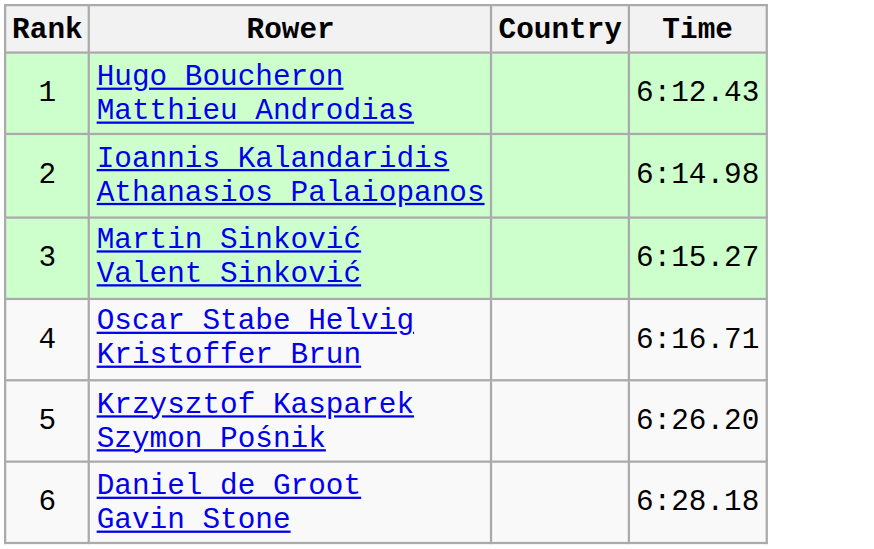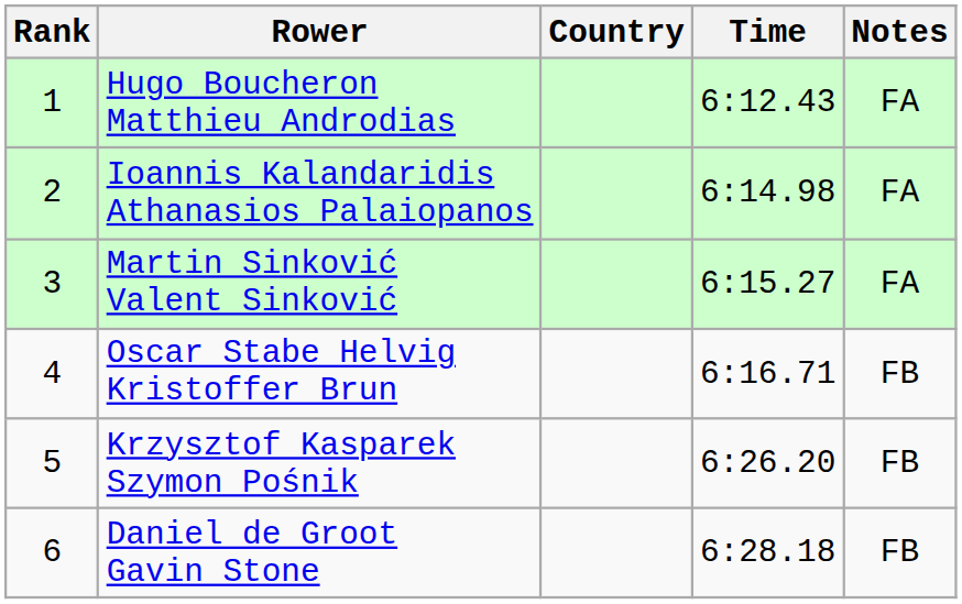 <table class="wikitable" style="text-align:center">
 <tr>
 <th>Rank</th>
 <th>Rower</th>
 <th>Country</th>
 <th>Time</th>
+<th>Notes</th>
 </tr>
 <tr bgcolor=ccffcc>
 <td>1</td>
 <td align="left"><a href='#'>Hugo Boucheron</a><br><a href='#'>Matthieu Androdias</a></td>
 <td align="left"></td>
 <td>6:12.43</td>
+<td>FA</td>
 </tr>
 <tr bgcolor=ccffcc>
 <td>2</td>
 <td align="left"><a href='#'>Ioannis Kalandaridis</a><br><a href='#'>Athanasios Palaiopanos</a></td>
 <td align="left"></td>
 <td>6:14.98</td>
+<td>FA</td>
 </tr>
 <tr bgcolor=ccffcc>
 <td>3</td>
 <td align="left"><a href='#'>Martin Sinković</a><br><a href='#'>Valent Sinković</a></td>
 <td align="left"></td>
 <td>6:15.27</td>
+<td>FA</td>
 </tr>
 <tr>
 <td>4</td>
 <td align="left"><a href='#'>Oscar Stabe Helvig</a><br><a href='#'>Kristoffer Brun</a></td>
 <td align="left"></td>
 <td>6:16.71</td>
+<td>FB</td>
 </tr>
 <tr>
 <td>5</td>
 <td align="left"><a href='#'>Krzysztof Kasparek</a><br><a href='#'>Szymon Pośnik</a></td>
 <td align="left"></td>
 <td>6:26.20</td>
+<td>FB</td>
 </tr>
 <tr>
 <td>6</td>
 <td align="left"><a href='#'>Daniel de Groot</a><br><a href='#'>Gavin Stone</a></td>
 <td align="left"></td>
 <td>6:28.18</td>
+<td>FB</td>
 </tr>
 </table>
